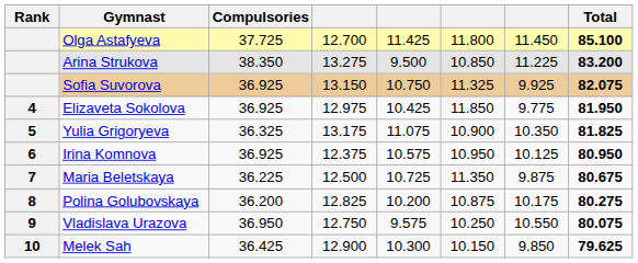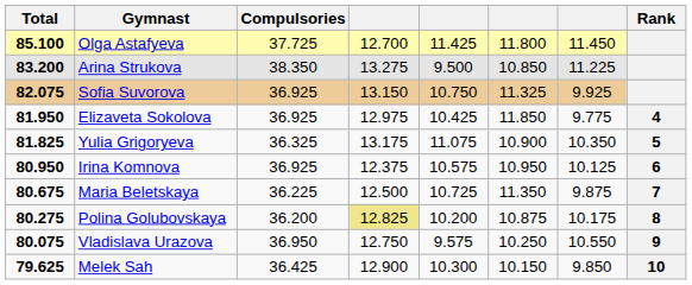 <table class="wikitable sortable" style="text-align:center; font-size:95%">
 <tr>
-<th scope="col" style="width:50px;">Rank</th>
+<th scope="col" style="width:60px;">Total</th>
 <th scope="col" style="width:150px;">Gymnast</th>
 <th scope="col" style="width:60px;">Compulsories</th>
 <th scope="col" style="width:60px;"></th>
 <th scope="col" style="width:60px;"></th>
 <th scope="col" style="width:60px;"></th>
 <th scope="col" style="width:60px;"></th>
-<th scope="col" style="width:60px;">Total</th>
+<th scope="col" style="width:50px;">Rank</th>
 </tr>
 <tr style="background:#fffcaf;">
-<th scope=row style="text-align:center"></th>
+<td><strong>85.100</strong></td>
 <td align=left><a href='#'>Olga Astafyeva</a></td>
 <td>37.725</td>
 <td>12.700</td>
 <td>11.425</td>
 <td>11.800</td>
 <td>11.450</td>
-<td><strong>85.100</strong></td>
+<th scope=row style="text-align:center"></th>
 </tr>
 <tr style="background:#e5e5e5;">
-<th scope=row style="text-align:center"></th>
+<td><strong>83.200</strong></td>
 <td align=left><a href='#'>Arina Strukova</a></td>
 <td>38.350</td>
 <td>13.275</td>
 <td>9.500</td>
 <td>10.850</td>
 <td>11.225</td>
-<td><strong>83.200</strong></td>
+<th scope=row style="text-align:center"></th>
 </tr>
 <tr style="background:#ec9;">
-<th scope=row style="text-align:center"></th>
+<td><strong>82.075</strong></td>
 <td align=left><a href='#'>Sofia Suvorova</a></td>
 <td>36.925</td>
 <td>13.150</td>
 <td>10.750</td>
 <td>11.325</td>
 <td>9.925</td>
-<td><strong>82.075</strong></td>
+<th scope=row style="text-align:center"></th>
 </tr>
 <tr>
-<th scope=row style="text-align:center">4</th>
+<td><strong>81.950</strong></td>
 <td align=left><a href='#'>Elizaveta Sokolova</a></td>
 <td>36.925</td>
 <td>12.975</td>
 <td>10.425</td>
 <td>11.850</td>
 <td>9.775</td>
-<td><strong>81.950</strong></td>
+<th scope=row style="text-align:center">4</th>
 </tr>
 <tr>
-<th scope=row style="text-align:center">5</th>
+<td><strong>81.825</strong></td>
 <td align=left><a href='#'>Yulia Grigoryeva</a></td>
 <td>36.325</td>
 <td>13.175</td>
 <td>11.075</td>
 <td>10.900</td>
 <td>10.350</td>
-<td><strong>81.825</strong></td>
+<th scope=row style="text-align:center">5</th>
 </tr>
 <tr>
-<th scope=row style="text-align:center">6</th>
+<td><strong>80.950</strong></td>
 <td align=left><a href='#'>Irina Komnova</a></td>
 <td>36.925</td>
 <td>12.375</td>
 <td>10.575</td>
 <td>10.950</td>
 <td>10.125</td>
-<td><strong>80.950</strong></td>
+<th scope=row style="text-align:center">6</th>
 </tr>
 <tr>
-<th scope=row style="text-align:center">7</th>
+<td><strong>80.675</strong></td>
 <td align=left><a href='#'>Maria Beletskaya</a></td>
 <td>36.225</td>
 <td>12.500</td>
 <td>10.725</td>
 <td>11.350</td>
 <td>9.875</td>
-<td><strong>80.675</strong></td>
+<th scope=row style="text-align:center">7</th>
 </tr>
 <tr>
-<th scope=row style="text-align:center">8</th>
+<td><strong>80.275</strong></td>
 <td align=left><a href='#'>Polina Golubovskaya</a></td>
 <td>36.200</td>
-<td>12.825</td>
+<td style="background: khaki;">12.825</td>
 <td>10.200</td>
 <td>10.875</td>
 <td>10.175</td>
-<td><strong>80.275</strong></td>
+<th scope=row style="text-align:center">8</th>
 </tr>
 <tr>
-<th scope=row style="text-align:center">9</th>
+<td><strong>80.075</strong></td>
 <td align=left><a href='#'>Vladislava Urazova</a></td>
 <td>36.950</td>
 <td>12.750</td>
 <td>9.575</td>
 <td>10.250</td>
 <td>10.550</td>
-<td><strong>80.075</strong></td>
+<th scope=row style="text-align:center">9</th>
 </tr>
 <tr>
-<th scope=row style="text-align:center">10</th>
+<td><strong>79.625</strong></td>
 <td align=left><a href='#'>Melek Sah</a></td>
 <td>36.425</td>
 <td>12.900</td>
 <td>10.300</td>
 <td>10.150</td>
 <td>9.850</td>
-<td><strong>79.625</strong></td>
+<th scope=row style="text-align:center">10</th>
 </tr>
 </table>
